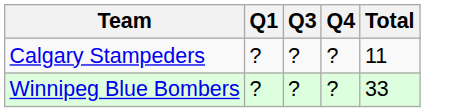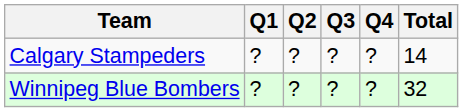 <table class="wikitable">
 <tr>
 <th>Team</th>
 <th>Q1</th>
+<th>Q2</th>
 <th>Q3</th>
 <th>Q4</th>
 <th>Total</th>
 </tr>
 <tr>
 <td><a href='#'>Calgary Stampeders</a></td>
 <td>?</td>
 <td>?</td>
 <td>?</td>
-<td>11</td>
+<td>?</td>
+<td>14</td>
 </tr>
 <tr style="background-color:#ddffdd">
 <td><a href='#'>Winnipeg Blue Bombers</a></td>
 <td>?</td>
 <td>?</td>
 <td>?</td>
-<td>33</td>
+<td>?</td>
+<td>32</td>
 </tr>
 </table>
